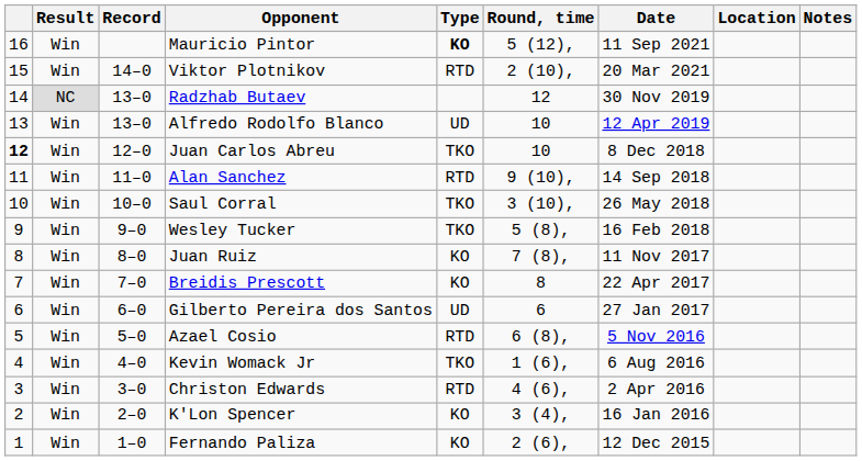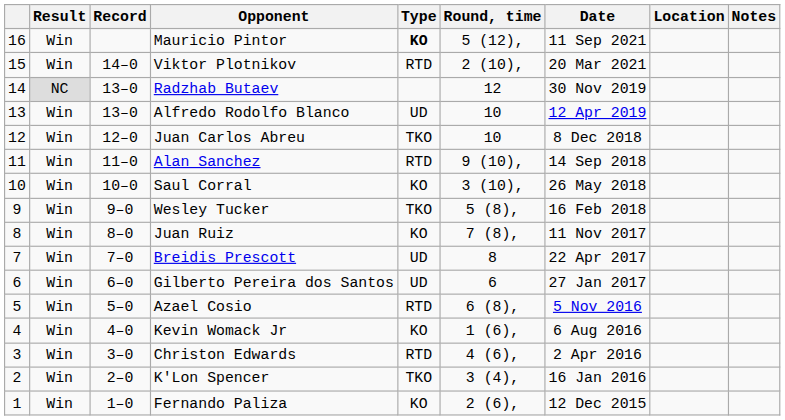 <table class=wikitable style=text-align:center>
 <tr>
 <th></th>
 <th>Result</th>
 <th>Record</th>
 <th>Opponent</th>
 <th>Type</th>
 <th>Round, time</th>
 <th>Date</th>
 <th>Location</th>
 <th>Notes</th>
 </tr>
 <tr>
 <td>16</td>
 <td>Win</td>
 <td></td>
 <td align=left>Mauricio Pintor</td>
 <td><strong>KO</strong></td>
 <td>5 (12), </td>
 <td>11 Sep 2021</td>
 <td align=left></td>
 <td align=left></td>
 </tr>
 <tr>
 <td>15</td>
 <td>Win</td>
 <td>14–0 </td>
 <td align=left>Viktor Plotnikov</td>
 <td>RTD</td>
 <td>2 (10), </td>
 <td>20 Mar 2021</td>
 <td align=left></td>
 <td align=left></td>
 </tr>
 <tr>
 <td>14</td>
 <td style="background:#DDD">NC</td>
 <td>13–0 </td>
 <td align=left><a href='#'>Radzhab Butaev</a></td>
 <td></td>
 <td>12</td>
 <td>30 Nov 2019</td>
 <td align=left></td>
 <td align=left></td>
 </tr>
 <tr>
 <td>13</td>
 <td>Win</td>
 <td>13–0</td>
 <td align=left>Alfredo Rodolfo Blanco</td>
 <td>UD</td>
 <td>10</td>
 <td><a href='#'>12 Apr 2019</a></td>
 <td align=left></td>
 <td align=left></td>
 </tr>
 <tr>
-<td><strong>12</strong></td>
+<td>12</td>
 <td>Win</td>
 <td>12–0</td>
 <td align=left>Juan Carlos Abreu</td>
 <td>TKO</td>
 <td>10</td>
 <td>8 Dec 2018</td>
 <td align=left></td>
 <td align=left></td>
 </tr>
 <tr>
 <td>11</td>
 <td>Win</td>
 <td>11–0</td>
 <td align=left><a href='#'>Alan Sanchez</a></td>
 <td>RTD</td>
 <td>9 (10), </td>
 <td>14 Sep 2018</td>
 <td align=left></td>
 <td align=left></td>
 </tr>
 <tr>
 <td>10</td>
 <td>Win</td>
 <td>10–0</td>
 <td align=left>Saul Corral</td>
-<td>TKO</td>
+<td>KO</td>
 <td>3 (10), </td>
 <td>26 May 2018</td>
 <td align=left></td>
 <td align=left></td>
 </tr>
 <tr>
 <td>9</td>
 <td>Win</td>
 <td>9–0</td>
 <td align=left>Wesley Tucker</td>
 <td>TKO</td>
 <td>5 (8), </td>
 <td>16 Feb 2018</td>
 <td align=left></td>
 <td align=left></td>
 </tr>
 <tr>
 <td>8</td>
 <td>Win</td>
 <td>8–0</td>
 <td align=left>Juan Ruiz</td>
 <td>KO</td>
 <td>7 (8), </td>
 <td>11 Nov 2017</td>
 <td align=left></td>
 <td align=left></td>
 </tr>
 <tr>
 <td>7</td>
 <td>Win</td>
 <td>7–0</td>
 <td align=left><a href='#'>Breidis Prescott</a></td>
-<td>KO</td>
+<td>UD</td>
 <td>8</td>
 <td>22 Apr 2017</td>
 <td align=left></td>
 <td align=left></td>
 </tr>
 <tr>
 <td>6</td>
 <td>Win</td>
 <td>6–0</td>
 <td align=left>Gilberto Pereira dos Santos</td>
 <td>UD</td>
 <td>6</td>
 <td>27 Jan 2017</td>
 <td align=left></td>
 <td align=left></td>
 </tr>
 <tr>
 <td>5</td>
 <td>Win</td>
 <td>5–0</td>
 <td align=left>Azael Cosio</td>
 <td>RTD</td>
 <td>6 (8), </td>
 <td><a href='#'>5 Nov 2016</a></td>
 <td align=left></td>
 <td align=left></td>
 </tr>
 <tr>
 <td>4</td>
 <td>Win</td>
 <td>4–0</td>
 <td align=left>Kevin Womack Jr</td>
-<td>TKO</td>
+<td>KO</td>
 <td>1 (6), </td>
 <td>6 Aug 2016</td>
 <td align=left></td>
 <td align=left></td>
 </tr>
 <tr>
 <td>3</td>
 <td>Win</td>
 <td>3–0</td>
 <td align=left>Christon Edwards</td>
 <td>RTD</td>
 <td>4 (6), </td>
 <td>2 Apr 2016</td>
 <td align=left></td>
 <td align=left></td>
 </tr>
 <tr>
 <td>2</td>
 <td>Win</td>
 <td>2–0</td>
 <td align=left>K'Lon Spencer</td>
-<td>KO</td>
+<td>TKO</td>
 <td>3 (4), </td>
 <td>16 Jan 2016</td>
 <td align=left></td>
 <td align=left></td>
 </tr>
 <tr>
 <td>1</td>
 <td>Win</td>
 <td>1–0</td>
 <td align=left>Fernando Paliza</td>
 <td>KO</td>
 <td>2 (6), </td>
 <td>12 Dec 2015</td>
 <td align=left></td>
 <td align=left></td>
 </tr>
 </table>
